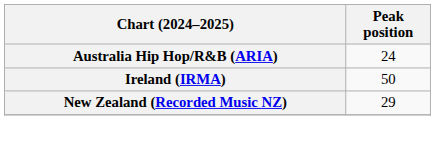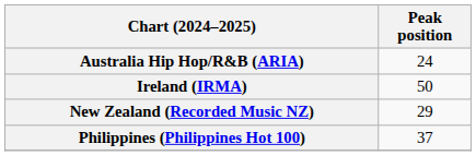 <table class="wikitable sortable plainrowheaders" style="text-align:center; width:29em;">
 <tr>
 <th scope="col">Chart (2024–2025)</th>
 <th scope="col">Peak<br>position</th>
 </tr>
 <tr>
 <th scope="row">Australia Hip Hop/R&B (<a href='#'>ARIA</a>)</th>
 <td>24</td>
 </tr>
 <tr>
 <th scope="row">Ireland (<a href='#'>IRMA</a>)</th>
 <td>50</td>
 </tr>
 <tr>
 <th scope="row">New Zealand (<a href='#'>Recorded Music NZ</a>)</th>
 <td>29</td>
 </tr>
 <tr>
+<th scope="row">Philippines (<a href='#'>Philippines Hot 100</a>)</th>
+<td>37</td>
+</tr>
+<tr>
 </tr>
 <tr>
 </tr>
 </table>
